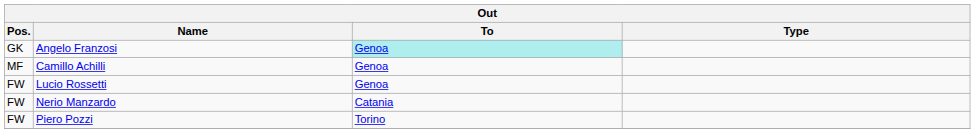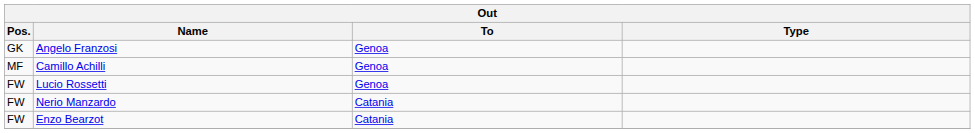 <table class="wikitable" style="font-size:90%;">
 <tr>
 <th colspan="4">Out</th>
 </tr>
 <tr>
 <th width=3%>Pos.</th>
 <th width=33%>Name</th>
 <th width=28%>To</th>
 <th width=36%>Type</th>
 </tr>
 <tr>
 <td>GK</td>
 <td><a href='#'>Angelo Franzosi</a></td>
-<td style="background: paleturquoise;"><a href='#'>Genoa</a></td>
+<td><a href='#'>Genoa</a></td>
 <td></td>
 </tr>
 <tr>
 <td>MF</td>
 <td><a href='#'>Camillo Achilli</a></td>
 <td><a href='#'>Genoa</a></td>
 <td></td>
 </tr>
 <tr>
 <td>FW</td>
 <td><a href='#'>Lucio Rossetti</a></td>
 <td><a href='#'>Genoa</a></td>
 <td></td>
 </tr>
 <tr>
 <td>FW</td>
 <td><a href='#'>Nerio Manzardo</a></td>
 <td><a href='#'>Catania</a></td>
 <td></td>
 </tr>
 <tr>
 <td>FW</td>
-<td><a href='#'>Piero Pozzi</a></td>
-<td><a href='#'>Torino</a></td>
+<td><a href='#'>Enzo Bearzot</a></td>
+<td><a href='#'>Catania</a></td>
 <td></td>
 </tr>
 <tr>
 </tr>
 </table>
